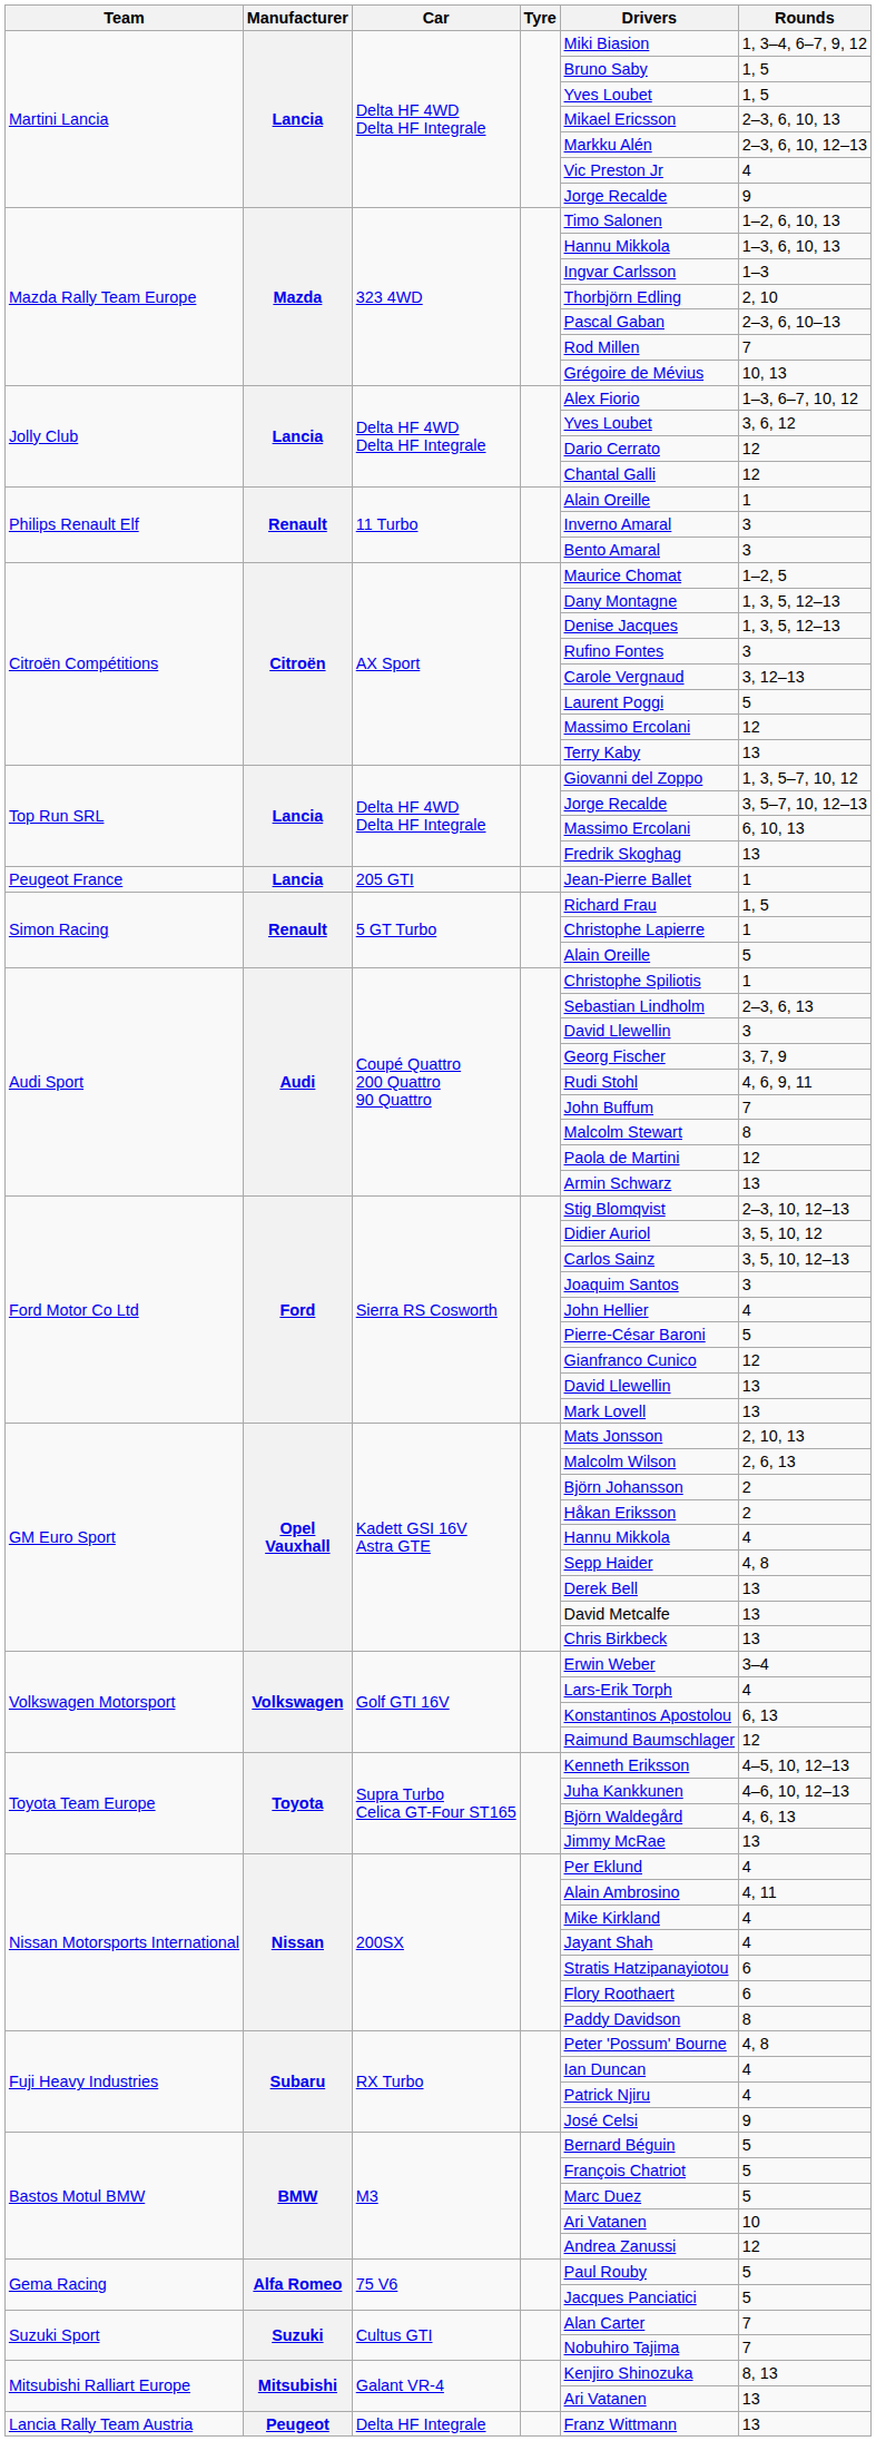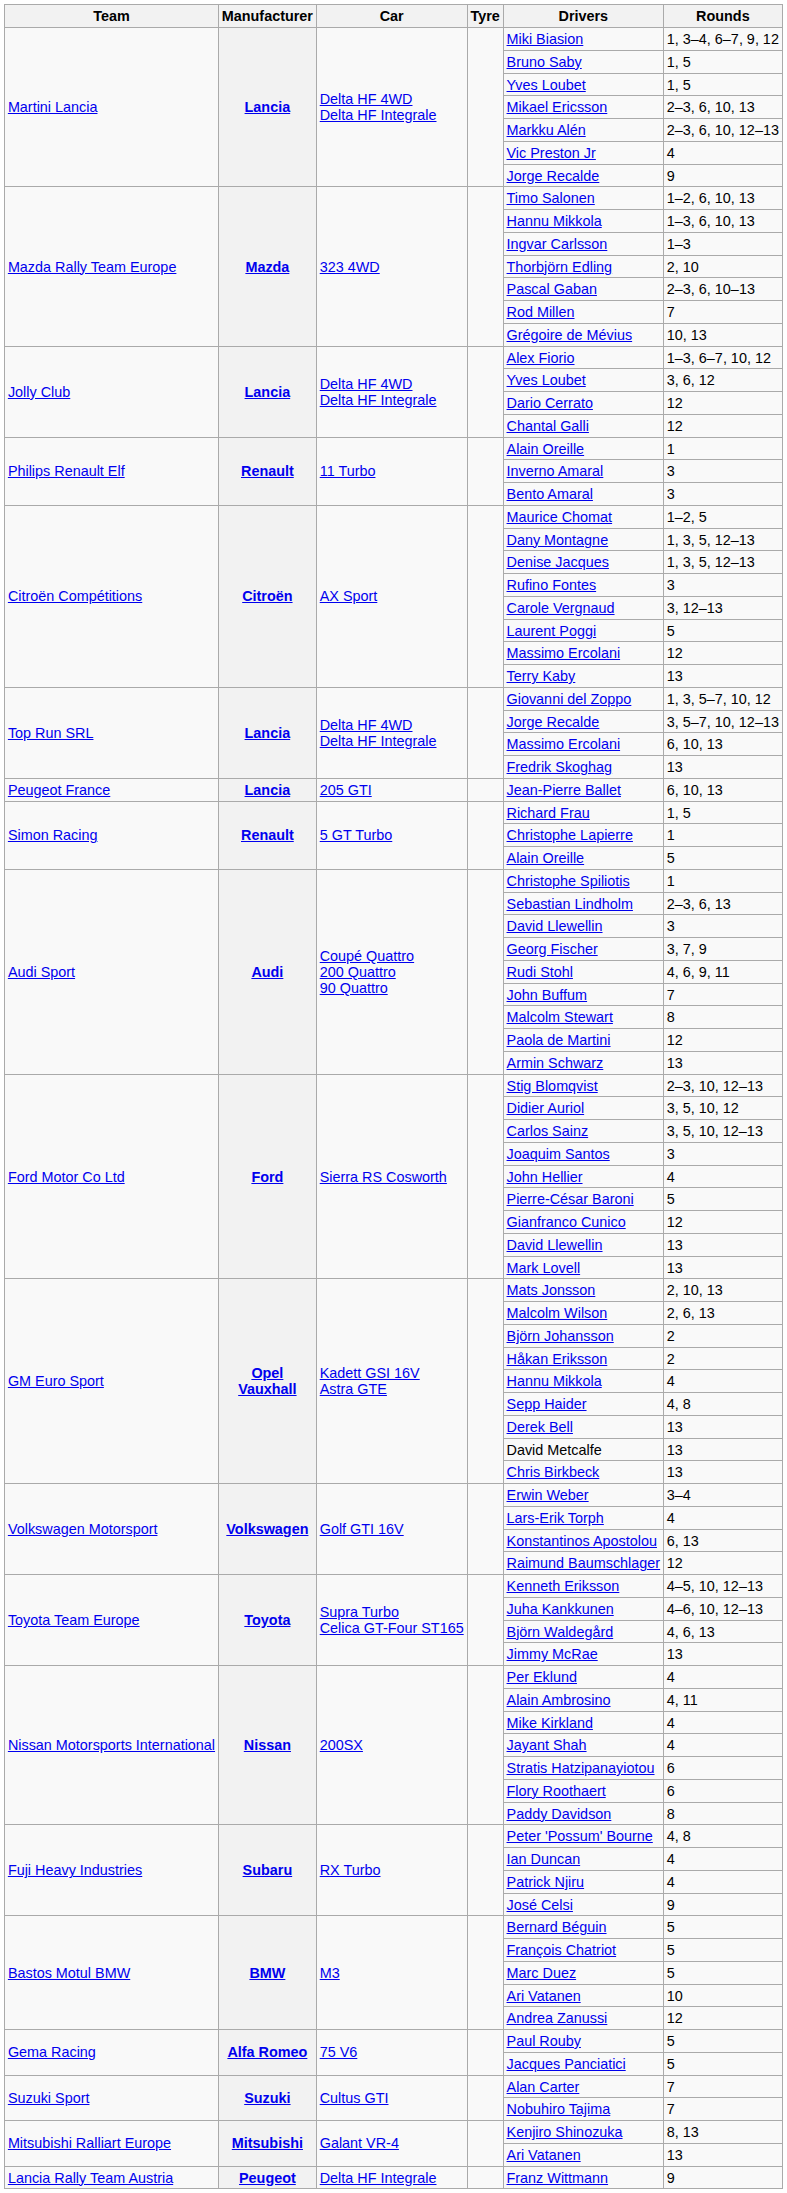 <table class="wikitable" style="font-size:90%">
 <tr>
 <th>Team</th>
 <th>Manufacturer</th>
 <th>Car</th>
 <th>Tyre</th>
 <th>Drivers</th>
 <th>Rounds</th>
 </tr>
 <tr>
 <td rowspan="7"> <a href='#'>Martini Lancia</a></td>
 <th rowspan="7"><a href='#'>Lancia</a></th>
 <td rowspan="7"><a href='#'>Delta HF 4WD</a><br><a href='#'>Delta HF Integrale</a></td>
 <td rowspan="7" align="center"></td>
 <td> <a href='#'>Miki Biasion</a></td>
 <td>1, 3–4, 6–7, 9, 12</td>
 </tr>
 <tr>
 <td> <a href='#'>Bruno Saby</a></td>
 <td>1, 5</td>
 </tr>
 <tr>
 <td> <a href='#'>Yves Loubet</a></td>
 <td>1, 5</td>
 </tr>
 <tr>
 <td> <a href='#'>Mikael Ericsson</a></td>
 <td>2–3, 6, 10, 13</td>
 </tr>
 <tr>
 <td> <a href='#'>Markku Alén</a></td>
 <td>2–3, 6, 10, 12–13</td>
 </tr>
 <tr>
 <td> <a href='#'>Vic Preston Jr</a></td>
 <td>4</td>
 </tr>
 <tr>
 <td> <a href='#'>Jorge Recalde</a></td>
 <td>9</td>
 </tr>
 <tr>
 <td rowspan="7"> <a href='#'>Mazda Rally Team Europe</a></td>
 <th rowspan="7"><a href='#'>Mazda</a></th>
 <td rowspan="7"><a href='#'>323 4WD</a></td>
 <td rowspan="7" align="center"></td>
 <td> <a href='#'>Timo Salonen</a></td>
 <td>1–2, 6, 10, 13</td>
 </tr>
 <tr>
 <td> <a href='#'>Hannu Mikkola</a></td>
 <td>1–3, 6, 10, 13</td>
 </tr>
 <tr>
 <td> <a href='#'>Ingvar Carlsson</a></td>
 <td>1–3</td>
 </tr>
 <tr>
 <td> <a href='#'>Thorbjörn Edling</a></td>
 <td>2, 10</td>
 </tr>
 <tr>
 <td> <a href='#'>Pascal Gaban</a></td>
 <td>2–3, 6, 10–13</td>
 </tr>
 <tr>
 <td> <a href='#'>Rod Millen</a></td>
 <td>7</td>
 </tr>
 <tr>
 <td> <a href='#'>Grégoire de Mévius</a></td>
 <td>10, 13</td>
 </tr>
 <tr>
 <td rowspan="4"> <a href='#'>Jolly Club</a></td>
 <th rowspan="4"><a href='#'>Lancia</a></th>
 <td rowspan="4"><a href='#'>Delta HF 4WD</a><br><a href='#'>Delta HF Integrale</a></td>
 <td rowspan="4" align="center"></td>
 <td> <a href='#'>Alex Fiorio</a></td>
 <td>1–3, 6–7, 10, 12</td>
 </tr>
 <tr>
 <td> <a href='#'>Yves Loubet</a></td>
 <td>3, 6, 12</td>
 </tr>
 <tr>
 <td> <a href='#'>Dario Cerrato</a></td>
 <td>12</td>
 </tr>
 <tr>
 <td> <a href='#'>Chantal Galli</a></td>
 <td>12</td>
 </tr>
 <tr>
 <td rowspan="3"> <a href='#'>Philips Renault Elf</a></td>
 <th rowspan="3"><a href='#'>Renault</a></th>
 <td rowspan="3"><a href='#'>11 Turbo</a></td>
 <td rowspan="3" align="center"></td>
 <td> <a href='#'>Alain Oreille</a></td>
 <td>1</td>
 </tr>
 <tr>
 <td> <a href='#'>Inverno Amaral</a></td>
 <td>3</td>
 </tr>
 <tr>
 <td> <a href='#'>Bento Amaral</a></td>
 <td>3</td>
 </tr>
 <tr>
 <td rowspan="8"> <a href='#'>Citroën Compétitions</a></td>
 <th rowspan="8"><a href='#'>Citroën</a></th>
 <td rowspan="8"><a href='#'>AX Sport</a></td>
 <td rowspan="8" align="center"></td>
 <td> <a href='#'>Maurice Chomat</a></td>
 <td>1–2, 5</td>
 </tr>
 <tr>
 <td> <a href='#'>Dany Montagne</a></td>
 <td>1, 3, 5, 12–13</td>
 </tr>
 <tr>
 <td> <a href='#'>Denise Jacques</a></td>
 <td>1, 3, 5, 12–13</td>
 </tr>
 <tr>
 <td> <a href='#'>Rufino Fontes</a></td>
 <td>3</td>
 </tr>
 <tr>
 <td> <a href='#'>Carole Vergnaud</a></td>
 <td>3, 12–13</td>
 </tr>
 <tr>
 <td> <a href='#'>Laurent Poggi</a></td>
 <td>5</td>
 </tr>
 <tr>
 <td> <a href='#'>Massimo Ercolani</a></td>
 <td>12</td>
 </tr>
 <tr>
 <td> <a href='#'>Terry Kaby</a></td>
 <td>13</td>
 </tr>
 <tr>
 <td rowspan="4"> <a href='#'>Top Run SRL</a></td>
 <th rowspan="4"><a href='#'>Lancia</a></th>
 <td rowspan="4"><a href='#'>Delta HF 4WD</a><br><a href='#'>Delta HF Integrale</a></td>
 <td rowspan="4" align="center"><br></td>
 <td> <a href='#'>Giovanni del Zoppo</a></td>
 <td>1, 3, 5–7, 10, 12</td>
 </tr>
 <tr>
 <td> <a href='#'>Jorge Recalde</a></td>
 <td>3, 5–7, 10, 12–13</td>
 </tr>
 <tr>
 <td> <a href='#'>Massimo Ercolani</a></td>
 <td>6, 10, 13</td>
 </tr>
 <tr>
 <td> <a href='#'>Fredrik Skoghag</a></td>
 <td>13</td>
 </tr>
 <tr>
 <td> <a href='#'>Peugeot France</a></td>
 <th><a href='#'>Lancia</a></th>
 <td><a href='#'>205 GTI</a></td>
 <td align="center"></td>
 <td> <a href='#'>Jean-Pierre Ballet</a></td>
-<td>1</td>
+<td>6, 10, 13</td>
 </tr>
 <tr>
 <td rowspan="3"> <a href='#'>Simon Racing</a></td>
 <th rowspan="3"><a href='#'>Renault</a></th>
 <td rowspan="3"><a href='#'>5 GT Turbo</a></td>
 <td rowspan="3" align="center"></td>
 <td> <a href='#'>Richard Frau</a></td>
 <td>1, 5</td>
 </tr>
 <tr>
 <td> <a href='#'>Christophe Lapierre</a></td>
 <td>1</td>
 </tr>
 <tr>
 <td> <a href='#'>Alain Oreille</a></td>
 <td>5</td>
 </tr>
 <tr>
 <td rowspan="9"> <a href='#'>Audi Sport</a></td>
 <th rowspan="9"><a href='#'>Audi</a></th>
 <td rowspan="9"><a href='#'>Coupé Quattro</a><br><a href='#'>200 Quattro</a><br><a href='#'>90 Quattro</a></td>
 <td rowspan="9" align="center"></td>
 <td> <a href='#'>Christophe Spiliotis</a></td>
 <td>1</td>
 </tr>
 <tr>
 <td> <a href='#'>Sebastian Lindholm</a></td>
 <td>2–3, 6, 13</td>
 </tr>
 <tr>
 <td> <a href='#'>David Llewellin</a></td>
 <td>3</td>
 </tr>
 <tr>
 <td> <a href='#'>Georg Fischer</a></td>
 <td>3, 7, 9</td>
 </tr>
 <tr>
 <td> <a href='#'>Rudi Stohl</a></td>
 <td>4, 6, 9, 11</td>
 </tr>
 <tr>
 <td> <a href='#'>John Buffum</a></td>
 <td>7</td>
 </tr>
 <tr>
 <td> <a href='#'>Malcolm Stewart</a></td>
 <td>8</td>
 </tr>
 <tr>
 <td> <a href='#'>Paola de Martini</a></td>
 <td>12</td>
 </tr>
 <tr>
 <td> <a href='#'>Armin Schwarz</a></td>
 <td>13</td>
 </tr>
 <tr>
 <td rowspan="9"> <a href='#'>Ford Motor Co Ltd</a></td>
 <th rowspan="9"><a href='#'>Ford</a></th>
 <td rowspan="9"><a href='#'>Sierra RS Cosworth</a></td>
 <td rowspan="9" align="center"><br></td>
 <td> <a href='#'>Stig Blomqvist</a></td>
 <td>2–3, 10, 12–13</td>
 </tr>
 <tr>
 <td> <a href='#'>Didier Auriol</a></td>
 <td>3, 5, 10, 12</td>
 </tr>
 <tr>
 <td> <a href='#'>Carlos Sainz</a></td>
 <td>3, 5, 10, 12–13</td>
 </tr>
 <tr>
 <td> <a href='#'>Joaquim Santos</a></td>
 <td>3</td>
 </tr>
 <tr>
 <td> <a href='#'>John Hellier</a></td>
 <td>4</td>
 </tr>
 <tr>
 <td> <a href='#'>Pierre-César Baroni</a></td>
 <td>5</td>
 </tr>
 <tr>
 <td> <a href='#'>Gianfranco Cunico</a></td>
 <td>12</td>
 </tr>
 <tr>
 <td> <a href='#'>David Llewellin</a></td>
 <td>13</td>
 </tr>
 <tr>
 <td> <a href='#'>Mark Lovell</a></td>
 <td>13</td>
 </tr>
 <tr>
 <td rowspan="9"> <a href='#'>GM Euro Sport</a></td>
 <th rowspan="9"><a href='#'>Opel</a><br><a href='#'>Vauxhall</a></th>
 <td rowspan="9"><a href='#'>Kadett GSI 16V</a><br><a href='#'>Astra GTE</a></td>
 <td rowspan="9" align="center"></td>
 <td> <a href='#'>Mats Jonsson</a></td>
 <td>2, 10, 13</td>
 </tr>
 <tr>
 <td> <a href='#'>Malcolm Wilson</a></td>
 <td>2, 6, 13</td>
 </tr>
 <tr>
 <td> <a href='#'>Björn Johansson</a></td>
 <td>2</td>
 </tr>
 <tr>
 <td> <a href='#'>Håkan Eriksson</a></td>
 <td>2</td>
 </tr>
 <tr>
 <td> <a href='#'>Hannu Mikkola</a></td>
 <td>4</td>
 </tr>
 <tr>
 <td> <a href='#'>Sepp Haider</a></td>
 <td>4, 8</td>
 </tr>
 <tr>
 <td> <a href='#'>Derek Bell</a></td>
 <td>13</td>
 </tr>
 <tr>
 <td> David Metcalfe</td>
 <td>13</td>
 </tr>
 <tr>
 <td> <a href='#'>Chris Birkbeck</a></td>
 <td>13</td>
 </tr>
 <tr>
 <td rowspan="4"> <a href='#'>Volkswagen Motorsport</a></td>
 <th rowspan="4"><a href='#'>Volkswagen</a></th>
 <td rowspan="4"><a href='#'>Golf GTI 16V</a></td>
 <td rowspan="4" align="center"></td>
 <td> <a href='#'>Erwin Weber</a></td>
 <td>3–4</td>
 </tr>
 <tr>
 <td> <a href='#'>Lars-Erik Torph</a></td>
 <td>4</td>
 </tr>
 <tr>
 <td> <a href='#'>Konstantinos Apostolou</a></td>
 <td>6, 13</td>
 </tr>
 <tr>
 <td> <a href='#'>Raimund Baumschlager</a></td>
 <td>12</td>
 </tr>
 <tr>
 <td rowspan="4"> <a href='#'>Toyota Team Europe</a></td>
 <th rowspan="4"><a href='#'>Toyota</a></th>
 <td rowspan="4"><a href='#'>Supra Turbo</a><br><a href='#'>Celica GT-Four ST165</a></td>
 <td rowspan="4" align="center"></td>
 <td> <a href='#'>Kenneth Eriksson</a></td>
 <td>4–5, 10, 12–13</td>
 </tr>
 <tr>
 <td> <a href='#'>Juha Kankkunen</a></td>
 <td>4–6, 10, 12–13</td>
 </tr>
 <tr>
 <td> <a href='#'>Björn Waldegård</a></td>
 <td>4, 6, 13</td>
 </tr>
 <tr>
 <td> <a href='#'>Jimmy McRae</a></td>
 <td>13</td>
 </tr>
 <tr>
 <td rowspan="7"> <a href='#'>Nissan Motorsports International</a></td>
 <th rowspan="7"><a href='#'>Nissan</a></th>
 <td rowspan="7"><a href='#'>200SX</a></td>
 <td rowspan="7" align="center"></td>
 <td> <a href='#'>Per Eklund</a></td>
 <td>4</td>
 </tr>
 <tr>
 <td> <a href='#'>Alain Ambrosino</a></td>
 <td>4, 11</td>
 </tr>
 <tr>
 <td> <a href='#'>Mike Kirkland</a></td>
 <td>4</td>
 </tr>
 <tr>
 <td> <a href='#'>Jayant Shah</a></td>
 <td>4</td>
 </tr>
 <tr>
 <td> <a href='#'>Stratis Hatzipanayiotou</a></td>
 <td>6</td>
 </tr>
 <tr>
 <td> <a href='#'>Flory Roothaert</a></td>
 <td>6</td>
 </tr>
 <tr>
 <td> <a href='#'>Paddy Davidson</a></td>
 <td>8</td>
 </tr>
 <tr>
 <td rowspan="4"> <a href='#'>Fuji Heavy Industries</a></td>
 <th rowspan="4"><a href='#'>Subaru</a></th>
 <td rowspan="4"><a href='#'>RX Turbo</a></td>
 <td rowspan="4" align="center"></td>
 <td> <a href='#'>Peter 'Possum' Bourne</a></td>
 <td>4, 8</td>
 </tr>
 <tr>
 <td> <a href='#'>Ian Duncan</a></td>
 <td>4</td>
 </tr>
 <tr>
 <td> <a href='#'>Patrick Njiru</a></td>
 <td>4</td>
 </tr>
 <tr>
 <td> <a href='#'>José Celsi</a></td>
 <td>9</td>
 </tr>
 <tr>
 <td rowspan="5"> <a href='#'>Bastos Motul BMW</a></td>
 <th rowspan="5"><a href='#'>BMW</a></th>
 <td rowspan="5"><a href='#'>M3</a></td>
 <td rowspan="5" align="center"></td>
 <td> <a href='#'>Bernard Béguin</a></td>
 <td>5</td>
 </tr>
 <tr>
 <td> <a href='#'>François Chatriot</a></td>
 <td>5</td>
 </tr>
 <tr>
 <td> <a href='#'>Marc Duez</a></td>
 <td>5</td>
 </tr>
 <tr>
 <td> <a href='#'>Ari Vatanen</a></td>
 <td>10</td>
 </tr>
 <tr>
 <td> <a href='#'>Andrea Zanussi</a></td>
 <td>12</td>
 </tr>
 <tr>
 <td rowspan="2"> <a href='#'>Gema Racing</a></td>
 <th rowspan="2"><a href='#'>Alfa Romeo</a></th>
 <td rowspan="2"><a href='#'>75 V6</a></td>
 <td rowspan="2" align="center"></td>
 <td> <a href='#'>Paul Rouby</a></td>
 <td>5</td>
 </tr>
 <tr>
 <td> <a href='#'>Jacques Panciatici</a></td>
 <td>5</td>
 </tr>
 <tr>
 <td rowspan="2"> <a href='#'>Suzuki Sport</a></td>
 <th rowspan="2"><a href='#'>Suzuki</a></th>
 <td rowspan="2"><a href='#'>Cultus GTI</a></td>
 <td rowspan="2" align="center"></td>
 <td> <a href='#'>Alan Carter</a></td>
 <td>7</td>
 </tr>
 <tr>
 <td> <a href='#'>Nobuhiro Tajima</a></td>
 <td>7</td>
 </tr>
 <tr>
 <td rowspan="2"> <a href='#'>Mitsubishi Ralliart Europe</a></td>
 <th rowspan="2"><a href='#'>Mitsubishi</a></th>
 <td rowspan="2"><a href='#'>Galant VR-4</a></td>
 <td rowspan="2" align="center"></td>
 <td> <a href='#'>Kenjiro Shinozuka</a></td>
 <td>8, 13</td>
 </tr>
 <tr>
 <td> <a href='#'>Ari Vatanen</a></td>
 <td>13</td>
 </tr>
 <tr>
 <td> <a href='#'>Lancia Rally Team Austria</a></td>
 <th><a href='#'>Peugeot</a></th>
 <td><a href='#'>Delta HF Integrale</a></td>
 <td align="center"></td>
 <td> <a href='#'>Franz Wittmann</a></td>
-<td>13</td>
+<td>9</td>
 </tr>
 <tr>
 </tr>
 </table>
